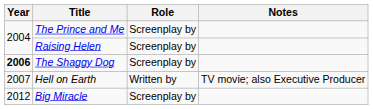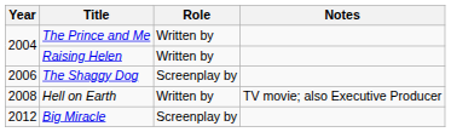 <table class="wikitable sortable">
 <tr>
 <th>Year</th>
 <th>Title</th>
 <th>Role</th>
 <th>Notes</th>
 </tr>
 <tr>
 <td rowspan="2">2004</td>
 <td><em><a href='#'>The Prince and Me</a></em></td>
-<td>Screenplay by</td>
+<td>Written by</td>
 <td></td>
 </tr>
 <tr>
 <td><em><a href='#'>Raising Helen</a></em></td>
-<td>Screenplay by</td>
+<td>Written by</td>
 <td></td>
 </tr>
 <tr>
-<td><strong>2006</strong></td>
+<td>2006</td>
 <td><em><a href='#'>The Shaggy Dog</a></em></td>
 <td>Screenplay by</td>
 <td></td>
 </tr>
 <tr>
-<td>2007</td>
+<td>2008</td>
 <td><em>Hell on Earth</em></td>
 <td>Written by</td>
 <td>TV movie; also Executive Producer</td>
 </tr>
 <tr>
 <td>2012</td>
 <td><em><a href='#'>Big Miracle</a></em></td>
 <td>Screenplay by</td>
 <td></td>
 </tr>
 </table>
